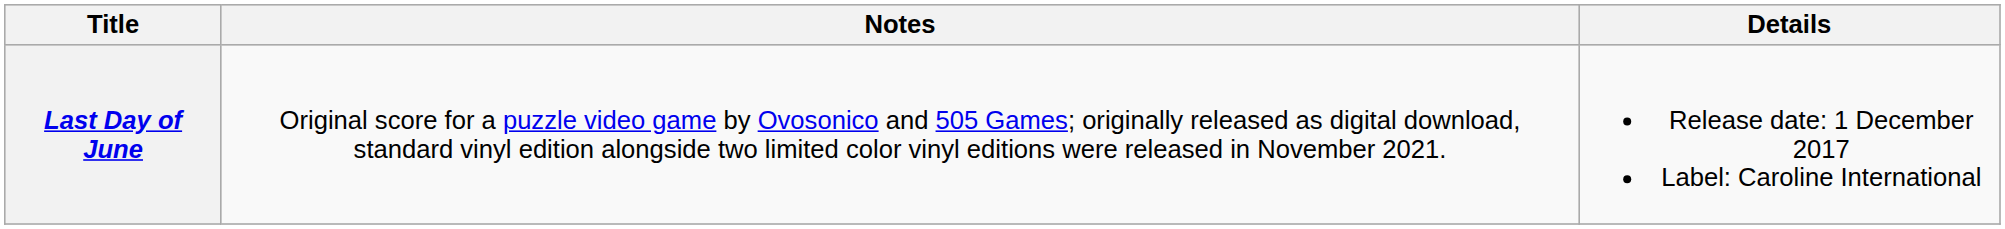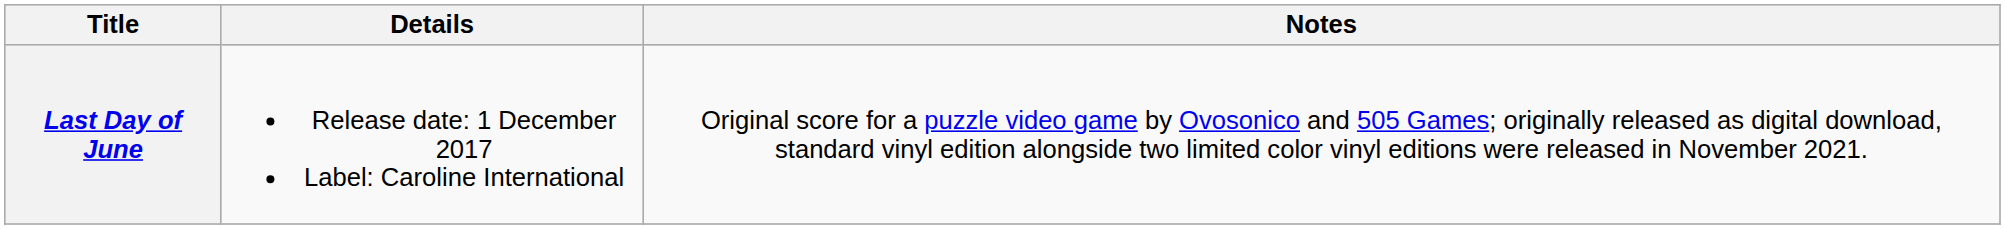 <table class="wikitable plainrowheaders" style="text-align:center;">
 <tr>
 <th scope="col" style="width:8em;">Title</th>
+<th scope="col" style="width:16em;">Details</th>
 <th scope="col">Notes</th>
-<th scope="col" style="width:16em;">Details</th>
 </tr>
 <tr>
 <th scope="row"><em><a href='#'>Last Day of June</a></em></th>
+<td><br><ul><li>Release date: 1 December 2017</li><li>Label: Caroline International</li></ul></td>
 <td>Original score for a <a href='#'>puzzle video game</a> by <a href='#'>Ovosonico</a> and <a href='#'>505 Games</a>; originally released as digital download, standard vinyl edition alongside two limited color vinyl editions were released in November 2021.</td>
-<td><br><ul><li>Release date: 1 December 2017</li><li>Label: Caroline International</li></ul></td>
 </tr>
 </table>
